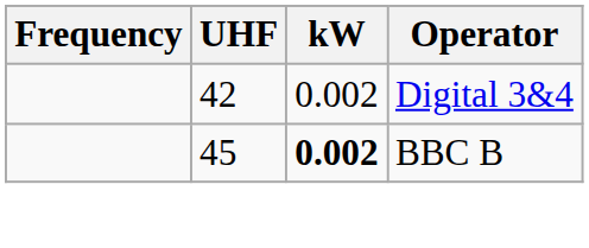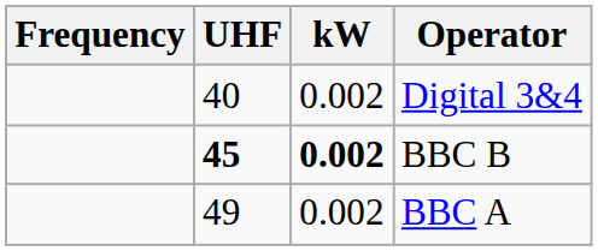 <table class="wikitable sortable">
 <tr>
 <th>Frequency</th>
 <th>UHF</th>
 <th>kW</th>
 <th>Operator</th>
 </tr>
 <tr>
 <td></td>
-<td>42</td>
+<td>40</td>
 <td>0.002</td>
 <td><a href='#'>Digital 3&4</a></td>
 </tr>
 <tr>
 <td></td>
-<td>45</td>
+<td><strong>45</strong></td>
 <td><strong>0.002</strong></td>
 <td>BBC B</td>
 </tr>
+<tr>
+<td></td>
+<td>49</td>
+<td>0.002</td>
+<td><a href='#'>BBC</a> A</td>
+</tr>
 </table>
